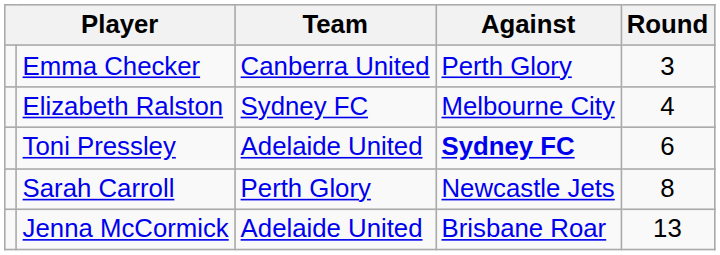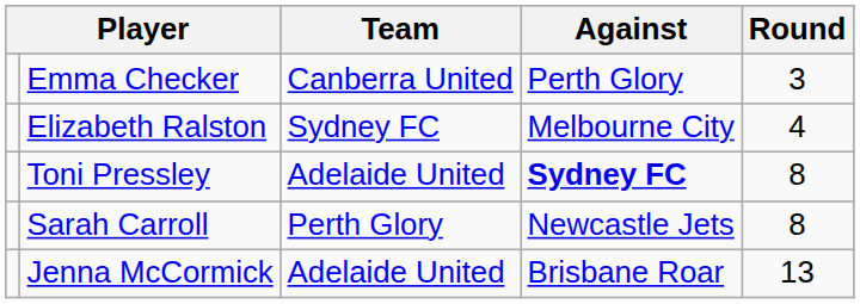 <table class="wikitable" style="text-align:center">
 <tr>
 <th colspan="2">Player</th>
 <th>Team</th>
 <th>Against</th>
 <th>Round</th>
 </tr>
 <tr>
 <td></td>
 <td style="text-align:left;"><a href='#'>Emma Checker</a></td>
 <td style="text-align:left;"><a href='#'>Canberra United</a></td>
 <td style="text-align:left;"><a href='#'>Perth Glory</a></td>
 <td>3</td>
 </tr>
 <tr>
 <td></td>
 <td style="text-align:left;"><a href='#'>Elizabeth Ralston</a></td>
 <td style="text-align:left;"><a href='#'>Sydney FC</a></td>
 <td style="text-align:left;"><a href='#'>Melbourne City</a></td>
 <td>4</td>
 </tr>
 <tr>
 <td></td>
 <td style="text-align:left;"><a href='#'>Toni Pressley</a></td>
 <td style="text-align:left;"><a href='#'>Adelaide United</a></td>
 <td style="text-align:left;"><strong><a href='#'>Sydney FC</a></strong></td>
-<td>6</td>
+<td>8</td>
 </tr>
 <tr>
 <td></td>
 <td style="text-align:left;"><a href='#'>Sarah Carroll</a></td>
 <td style="text-align:left;"><a href='#'>Perth Glory</a></td>
 <td style="text-align:left;"><a href='#'>Newcastle Jets</a></td>
 <td>8</td>
 </tr>
 <tr>
 <td></td>
 <td style="text-align:left;"><a href='#'>Jenna McCormick</a></td>
 <td style="text-align:left;"><a href='#'>Adelaide United</a></td>
 <td style="text-align:left;"><a href='#'>Brisbane Roar</a></td>
 <td>13</td>
 </tr>
 </table>
